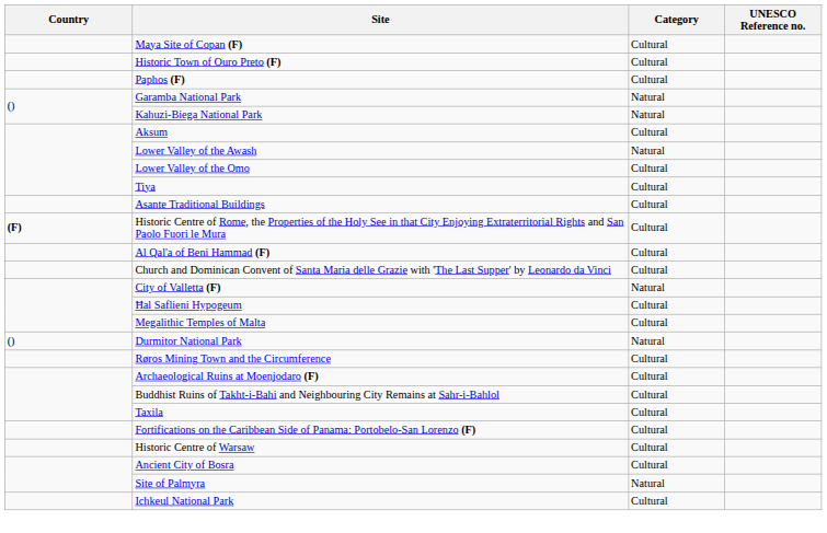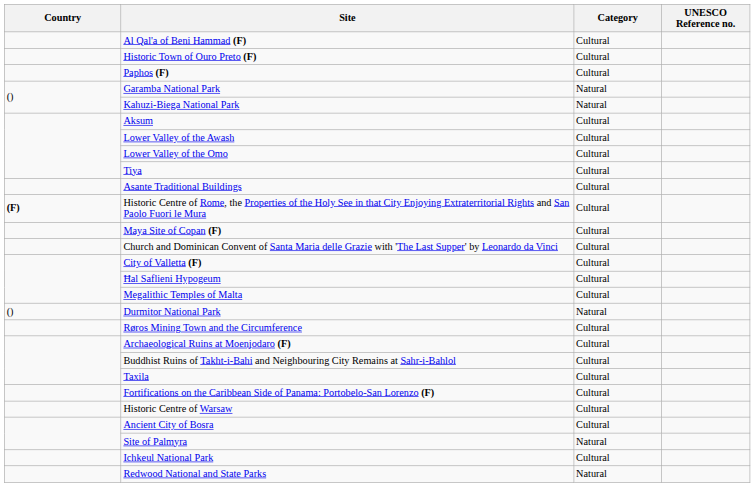 <table class="wikitable sortable" style="font-size:100%;">
 <tr>
 <th scope="col" width="175">Country</th>
 <th scope="col" width="700">Site</th>
 <th scope="col" width="130">Category</th>
 <th scope="col" width="130">UNESCO Reference no.</th>
 </tr>
 <tr>
 <td></td>
-<td><a href='#'>Maya Site of Copan</a> <strong>(F)</strong></td>
+<td><a href='#'>Al Qal'a of Beni Hammad</a> <strong>(F)</strong></td>
 <td>Cultural</td>
 <td></td>
 </tr>
 <tr>
 <td></td>
 <td><a href='#'>Historic Town of Ouro Preto</a> <strong>(F)</strong></td>
 <td>Cultural</td>
 <td></td>
 </tr>
 <tr>
 <td></td>
 <td><a href='#'>Paphos</a> <strong>(F)</strong></td>
 <td>Cultural</td>
 <td></td>
 </tr>
 <tr>
 <td rowspan="2" data-sort-value="DR Congo">()<br></td>
 <td><a href='#'>Garamba National Park</a></td>
 <td>Natural</td>
 <td></td>
 </tr>
 <tr>
 <td><a href='#'>Kahuzi-Biega National Park</a></td>
 <td>Natural</td>
 <td></td>
 </tr>
 <tr>
 <td rowspan="4"></td>
 <td><a href='#'>Aksum</a></td>
 <td>Cultural</td>
 <td></td>
 </tr>
 <tr>
 <td><a href='#'>Lower Valley of the Awash</a></td>
-<td>Natural</td>
+<td>Cultural</td>
 <td></td>
 </tr>
 <tr>
 <td><a href='#'>Lower Valley of the Omo</a></td>
 <td>Cultural</td>
 <td></td>
 </tr>
 <tr>
 <td><a href='#'>Tiya</a></td>
 <td>Cultural</td>
 <td></td>
 </tr>
 <tr>
 <td></td>
 <td><a href='#'>Asante Traditional Buildings</a></td>
 <td>Cultural</td>
 <td></td>
 </tr>
 <tr>
 <td> <strong>(F)</strong><br></td>
 <td>Historic Centre of <a href='#'>Rome</a>, the <a href='#'>Properties of the Holy See in that City Enjoying Extraterritorial Rights</a> and <a href='#'>San Paolo Fuori le Mura</a></td>
 <td>Cultural</td>
 <td></td>
 </tr>
 <tr>
 <td></td>
-<td><a href='#'>Al Qal'a of Beni Hammad</a> <strong>(F)</strong></td>
+<td><a href='#'>Maya Site of Copan</a> <strong>(F)</strong></td>
 <td>Cultural</td>
 <td></td>
 </tr>
 <tr>
 <td></td>
 <td>Church and Dominican Convent of <a href='#'>Santa Maria delle Grazie</a> with '<a href='#'>The Last Supper</a>' by <a href='#'>Leonardo da Vinci</a></td>
 <td>Cultural</td>
 <td></td>
 </tr>
 <tr>
 <td rowspan="3"></td>
 <td><a href='#'>City of Valletta</a> <strong>(F)</strong></td>
-<td>Natural</td>
+<td>Cultural</td>
 <td></td>
 </tr>
 <tr>
 <td><a href='#'>Ħal Saflieni Hypogeum</a></td>
 <td>Cultural</td>
 <td></td>
 </tr>
 <tr>
 <td><a href='#'>Megalithic Temples of Malta</a></td>
 <td>Cultural</td>
 <td></td>
 </tr>
 <tr>
 <td data-sort-value="Montenegro">()<br></td>
 <td><a href='#'>Durmitor National Park</a></td>
 <td>Natural</td>
 <td></td>
 </tr>
 <tr>
 <td></td>
 <td><a href='#'>Røros Mining Town and the Circumference</a></td>
 <td>Cultural</td>
 <td></td>
 </tr>
 <tr>
 <td rowspan="3"></td>
 <td><a href='#'>Archaeological Ruins at Moenjodaro</a> <strong>(F)</strong></td>
 <td>Cultural</td>
 <td></td>
 </tr>
 <tr>
 <td>Buddhist Ruins of <a href='#'>Takht-i-Bahi</a> and Neighbouring City Remains at <a href='#'>Sahr-i-Bahlol</a></td>
 <td>Cultural</td>
 <td></td>
 </tr>
 <tr>
 <td><a href='#'>Taxila</a></td>
 <td>Cultural</td>
 <td></td>
 </tr>
 <tr>
 <td></td>
 <td><a href='#'>Fortifications on the Caribbean Side of Panama: Portobelo-San Lorenzo</a> <strong>(F)</strong></td>
 <td>Cultural</td>
 <td></td>
 </tr>
 <tr>
 <td></td>
 <td>Historic Centre of <a href='#'>Warsaw</a></td>
 <td>Cultural</td>
 <td></td>
 </tr>
 <tr>
 <td rowspan="2"></td>
 <td><a href='#'>Ancient City of Bosra</a></td>
 <td>Cultural</td>
 <td></td>
 </tr>
 <tr>
 <td><a href='#'>Site of Palmyra</a></td>
 <td>Natural</td>
 <td></td>
 </tr>
 <tr>
 <td></td>
 <td><a href='#'>Ichkeul National Park</a></td>
 <td>Cultural</td>
 <td></td>
 </tr>
+<tr>
+<td></td>
+<td><a href='#'>Redwood National and State Parks</a></td>
+<td>Natural</td>
+<td></td>
+</tr>
 </table>
